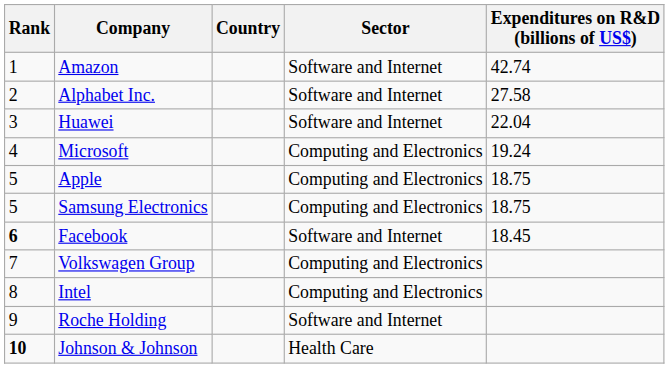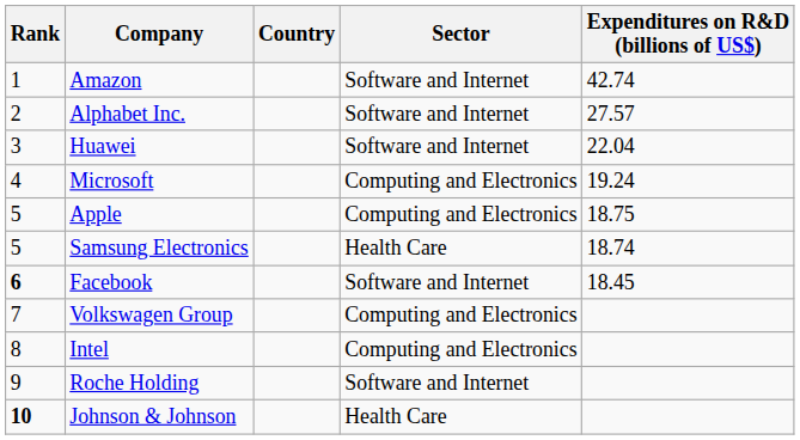 <table class="wikitable sortable">
 <tr>
 <th>Rank</th>
 <th>Company</th>
 <th>Country</th>
 <th>Sector</th>
 <th>Expenditures on R&D <br>(billions of <a href='#'>US$</a>)</th>
 </tr>
 <tr>
 <td>1</td>
 <td><a href='#'>Amazon</a></td>
 <td></td>
 <td>Software and Internet</td>
 <td>42.74</td>
 </tr>
 <tr>
 <td>2</td>
 <td><a href='#'>Alphabet Inc.</a></td>
 <td></td>
 <td>Software and Internet</td>
-<td>27.58</td>
+<td>27.57</td>
 </tr>
 <tr>
 <td>3</td>
 <td><a href='#'>Huawei</a></td>
 <td></td>
 <td>Software and Internet</td>
 <td>22.04</td>
 </tr>
 <tr>
 <td>4</td>
 <td><a href='#'>Microsoft</a></td>
 <td></td>
 <td>Computing and Electronics</td>
 <td>19.24</td>
 </tr>
 <tr>
 <td>5</td>
 <td><a href='#'>Apple</a></td>
 <td></td>
 <td>Computing and Electronics</td>
 <td>18.75</td>
 </tr>
 <tr>
 <td>5</td>
 <td><a href='#'>Samsung Electronics</a></td>
 <td></td>
-<td>Computing and Electronics</td>
-<td>18.75</td>
+<td>Health Care</td>
+<td>18.74</td>
 </tr>
 <tr>
 <td><strong>6</strong></td>
 <td><a href='#'>Facebook</a></td>
 <td></td>
 <td>Software and Internet</td>
 <td>18.45</td>
 </tr>
 <tr>
 <td>7</td>
 <td><a href='#'>Volkswagen Group</a></td>
 <td></td>
 <td>Computing and Electronics</td>
 <td></td>
 </tr>
 <tr>
 <td>8</td>
 <td><a href='#'>Intel</a></td>
 <td></td>
 <td>Computing and Electronics</td>
 <td></td>
 </tr>
 <tr>
 <td>9</td>
 <td><a href='#'>Roche Holding</a></td>
 <td></td>
 <td>Software and Internet</td>
 <td></td>
 </tr>
 <tr>
 <td><strong>10</strong></td>
 <td><a href='#'>Johnson & Johnson</a></td>
 <td></td>
 <td>Health Care</td>
 </tr>
 </table>
